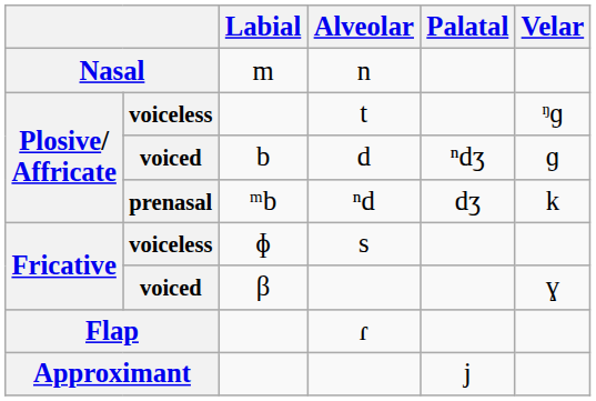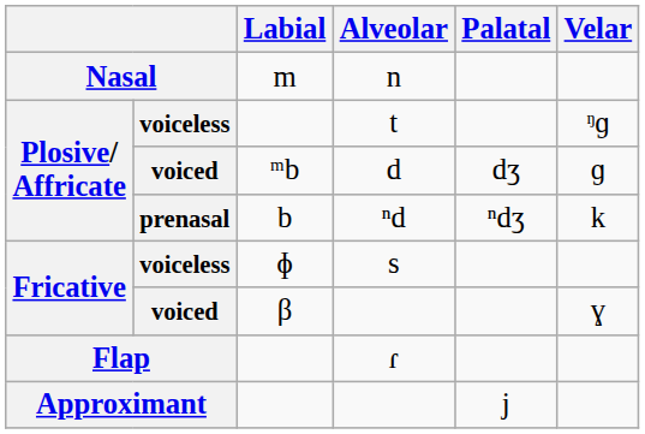 <table class="wikitable" style="text-align:center">
 <tr>
 <th colspan="2"></th>
 <th><a href='#'>Labial</a></th>
 <th><a href='#'>Alveolar</a></th>
 <th><a href='#'>Palatal</a></th>
 <th><a href='#'>Velar</a></th>
 </tr>
 <tr>
 <th colspan="2"><a href='#'>Nasal</a></th>
 <td>m</td>
 <td>n</td>
 <td></td>
 <td></td>
 </tr>
 <tr>
 <th rowspan="3"><a href='#'>Plosive</a>/<br><a href='#'>Affricate</a></th>
 <th><small>voiceless</small></th>
 <td></td>
 <td>t</td>
 <td></td>
 <td>ᵑɡ</td>
 </tr>
 <tr>
 <th><small>voiced</small></th>
-<td>b</td>
+<td>ᵐb</td>
 <td>d</td>
-<td>ⁿdʒ</td>
+<td>dʒ</td>
 <td>ɡ</td>
 </tr>
 <tr>
 <th><small>prenasal</small></th>
-<td>ᵐb</td>
+<td>b</td>
 <td>ⁿd</td>
-<td>dʒ</td>
+<td>ⁿdʒ</td>
 <td>k</td>
 </tr>
 <tr>
 <th rowspan="2"><a href='#'>Fricative</a></th>
 <th><small>voiceless</small></th>
 <td>ɸ</td>
 <td>s</td>
 <td></td>
 <td></td>
 </tr>
 <tr>
 <th><small>voiced</small></th>
 <td>β</td>
 <td></td>
 <td></td>
 <td>ɣ</td>
 </tr>
 <tr>
 <th colspan="2"><a href='#'>Flap</a></th>
 <td></td>
 <td>ɾ</td>
 <td></td>
 <td></td>
 </tr>
 <tr>
 <th colspan="2"><a href='#'>Approximant</a></th>
 <td></td>
 <td></td>
 <td>j</td>
 <td></td>
 </tr>
 </table>
